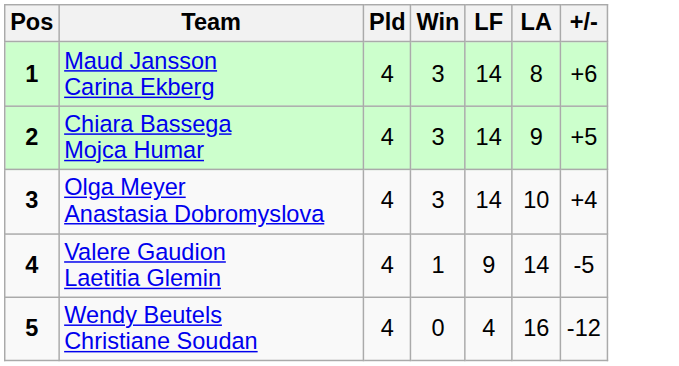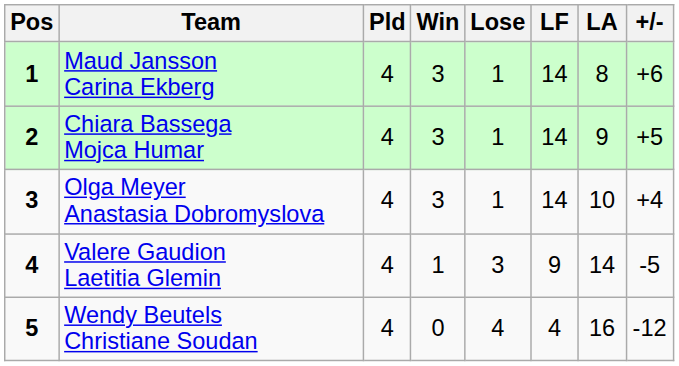 <table class="wikitable" style="font-size: 100%">
 <tr>
 <th width=20>Pos</th>
 <th width=200>Team</th>
 <th width=25>Pld</th>
 <th width=25>Win</th>
+<th width=25>Lose</th>
 <th width=25>LF</th>
 <th width=25>LA</th>
 <th width=25>+/-</th>
 </tr>
 <tr align=center style="background: #ccffcc;">
 <td><strong>1</strong></td>
 <td align="left"> <a href='#'>Maud Jansson</a><br> <a href='#'>Carina Ekberg</a></td>
 <td>4</td>
 <td>3</td>
+<td>1</td>
 <td>14</td>
 <td>8</td>
 <td>+6</td>
 </tr>
 <tr align=center style="background: #ccffcc;">
 <td><strong>2</strong></td>
 <td align="left"> <a href='#'>Chiara Bassega</a><br> <a href='#'>Mojca Humar</a></td>
 <td>4</td>
 <td>3</td>
+<td>1</td>
 <td>14</td>
 <td>9</td>
 <td>+5</td>
 </tr>
 <tr align=center>
 <td><strong>3</strong></td>
 <td align="left"> <a href='#'>Olga Meyer</a><br> <a href='#'>Anastasia Dobromyslova</a></td>
 <td>4</td>
 <td>3</td>
+<td>1</td>
 <td>14</td>
 <td>10</td>
 <td>+4</td>
 </tr>
 <tr align=center>
 <td><strong>4</strong></td>
 <td align="left"> <a href='#'>Valere Gaudion</a><br> <a href='#'>Laetitia Glemin</a></td>
 <td>4</td>
 <td>1</td>
+<td>3</td>
 <td>9</td>
 <td>14</td>
 <td>-5</td>
 </tr>
 <tr align=center>
 <td><strong>5</strong></td>
 <td align="left"> <a href='#'>Wendy Beutels</a><br> <a href='#'>Christiane Soudan</a></td>
 <td>4</td>
 <td>0</td>
 <td>4</td>
+<td>4</td>
 <td>16</td>
 <td>-12</td>
 </tr>
 </table>
